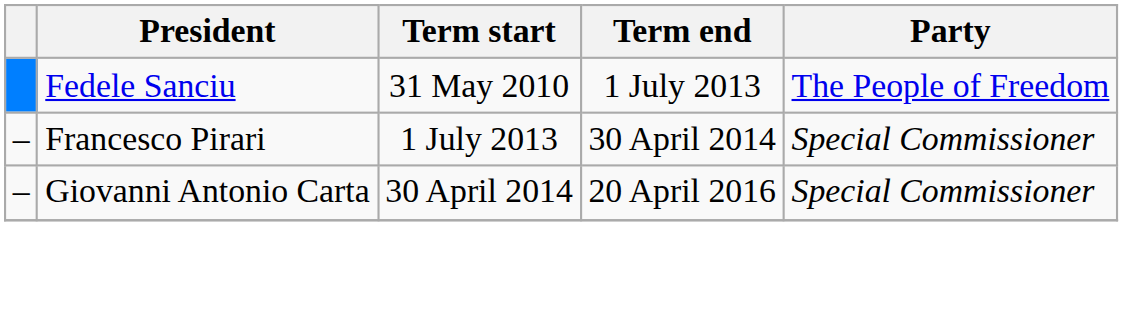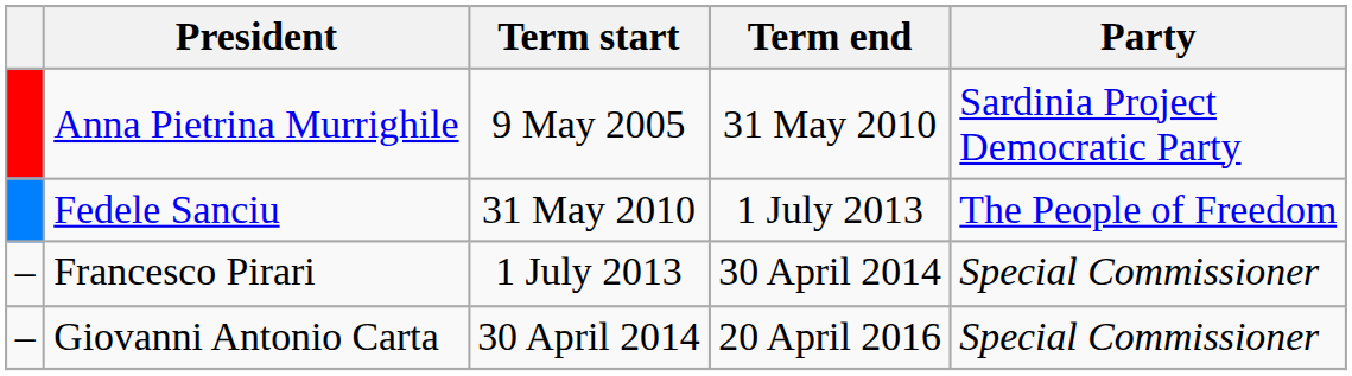 <table class="wikitable">
 <tr>
 <th class=unsortable> </th>
 <th>President</th>
 <th>Term start</th>
 <th>Term end</th>
 <th>Party</th>
+</tr>
+<tr>
+<th style="background:#FF0000;"></th>
+<td><a href='#'>Anna Pietrina Murrighile</a></td>
+<td align=center>9 May 2005</td>
+<td align=center>31 May 2010</td>
+<td><a href='#'>Sardinia Project</a><br><a href='#'>Democratic Party</a></td>
 </tr>
 <tr>
 <th style="background:#007FFF;"></th>
 <td><a href='#'>Fedele Sanciu</a></td>
 <td align=center>31 May 2010</td>
 <td align=center>1 July 2013</td>
 <td><a href='#'>The People of Freedom</a></td>
 </tr>
 <tr>
 <td>–</td>
 <td>Francesco Pirari</td>
 <td align=center>1 July 2013</td>
 <td align=center>30 April 2014</td>
 <td><em>Special Commissioner</em></td>
 </tr>
 <tr>
 <td>–</td>
 <td>Giovanni Antonio Carta</td>
 <td align=center>30 April 2014</td>
 <td align=center>20 April 2016</td>
 <td><em>Special Commissioner</em></td>
 </tr>
 <tr>
 </tr>
 </table>
